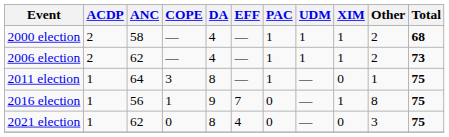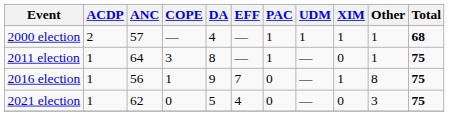 <table class="wikitable">
 <tr>
 <th>Event</th>
 <th><a href='#'>ACDP</a></th>
 <th><a href='#'>ANC</a></th>
 <th><a href='#'>COPE</a></th>
 <th><a href='#'>DA</a></th>
 <th><a href='#'>EFF</a></th>
 <th><a href='#'>PAC</a></th>
 <th><a href='#'>UDM</a></th>
 <th><a href='#'>XIM</a></th>
 <th>Other</th>
 <th>Total</th>
 </tr>
 <tr>
 <td><a href='#'>2000 election</a></td>
 <td>2</td>
-<td>58</td>
+<td>57</td>
 <td>—</td>
 <td>4</td>
 <td>—</td>
 <td>1</td>
 <td>1</td>
 <td>1</td>
-<td>2</td>
+<td>1</td>
 <td><strong>68</strong></td>
-</tr>
-<tr>
-<td><a href='#'>2006 election</a></td>
-<td>2</td>
-<td>62</td>
-<td>—</td>
-<td>4</td>
-<td>—</td>
-<td>1</td>
-<td>1</td>
-<td>1</td>
-<td>2</td>
-<td><strong>73</strong></td>
 </tr>
 <tr>
 <td><a href='#'>2011 election</a></td>
 <td>1</td>
 <td>64</td>
 <td>3</td>
 <td>8</td>
 <td>—</td>
 <td>1</td>
 <td>—</td>
 <td>0</td>
 <td>1</td>
 <td><strong>75</strong></td>
 </tr>
 <tr>
 <td><a href='#'>2016 election</a></td>
 <td>1</td>
 <td>56</td>
 <td>1</td>
 <td>9</td>
 <td>7</td>
 <td>0</td>
 <td>—</td>
 <td>1</td>
 <td>8</td>
 <td><strong>75</strong></td>
 </tr>
 <tr>
 <td><a href='#'>2021 election</a></td>
 <td>1</td>
 <td>62</td>
 <td>0</td>
-<td>8</td>
+<td>5</td>
 <td>4</td>
 <td>0</td>
 <td>—</td>
 <td>0</td>
 <td>3</td>
 <td><strong>75</strong></td>
 </tr>
 <tr>
 </tr>
 </table>
